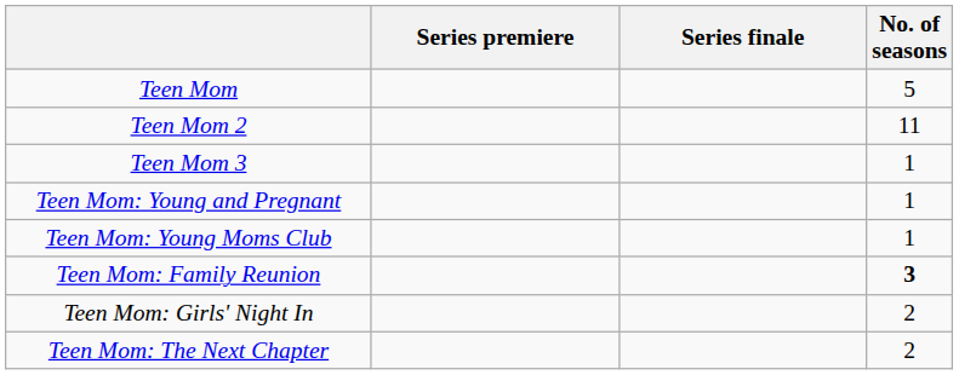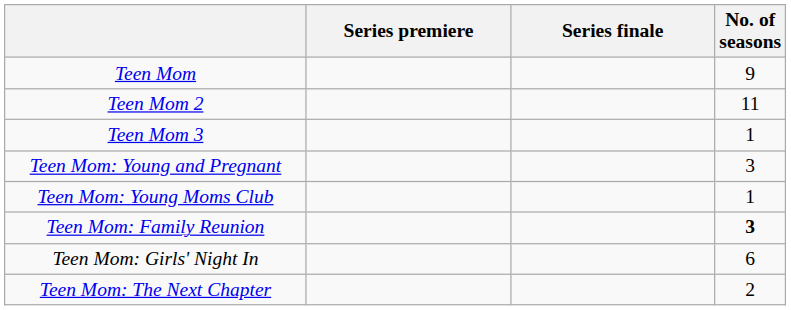 <table class="wikitable sortable plainrowheaders" style="text-align:center;">
 <tr>
 <th scope="col" style="width:15em;"></th>
 <th scope="col" style="width:10em" class="unsortable">Series premiere</th>
 <th scope="col" style="width:10em" class="unsortable">Series finale</th>
 <th scope="col">No. of<br>seasons</th>
 </tr>
 <tr>
 <td><em><a href='#'>Teen Mom</a></em></td>
 <td></td>
 <td></td>
-<td>5</td>
+<td>9</td>
 </tr>
 <tr>
 <td><em><a href='#'>Teen Mom 2</a></em></td>
 <td></td>
 <td></td>
 <td>11</td>
 </tr>
 <tr>
 <td><em><a href='#'>Teen Mom 3</a></em></td>
 <td></td>
 <td></td>
 <td>1</td>
 </tr>
 <tr>
 <td><em><a href='#'>Teen Mom: Young and Pregnant</a></em></td>
 <td></td>
 <td></td>
-<td>1</td>
+<td>3</td>
 </tr>
 <tr>
 <td><em><a href='#'>Teen Mom: Young Moms Club</a></em></td>
 <td></td>
 <td></td>
 <td>1</td>
 </tr>
 <tr>
 <td><em><a href='#'>Teen Mom: Family Reunion</a></em></td>
 <td></td>
 <td></td>
 <td><strong>3</strong></td>
 </tr>
 <tr>
 <td><em>Teen Mom: Girls' Night In</em></td>
 <td></td>
 <td></td>
-<td>2</td>
+<td>6</td>
 </tr>
 <tr>
 <td><em><a href='#'>Teen Mom: The Next Chapter</a></em></td>
 <td></td>
 <td></td>
 <td>2</td>
 </tr>
 </table>
